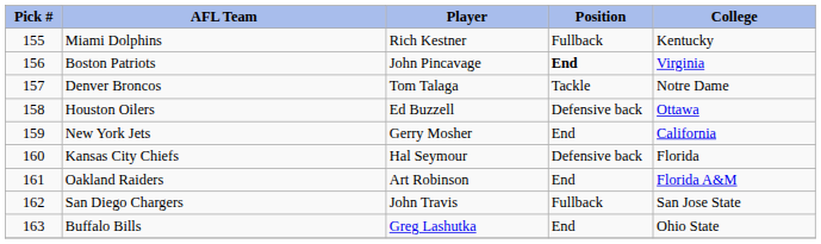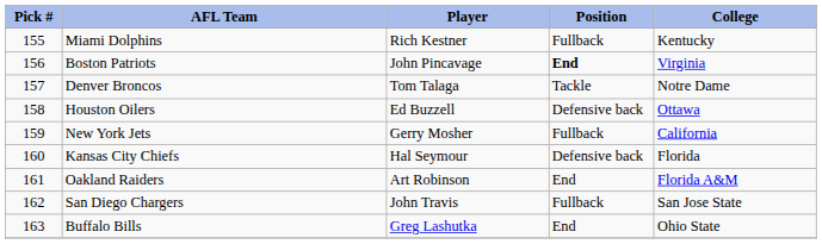 <table class="wikitable sortable sortable" style="width: 100%">
 <tr>
 <th style="background:#A8BDEC;" width=7%>Pick #</th>
 <th width=40% style="background:#A8BDEC;">AFL Team</th>
 <th width=20% style="background:#A8BDEC;">Player</th>
 <th width=13% style="background:#A8BDEC;">Position</th>
 <th style="background:#A8BDEC;">College</th>
 </tr>
 <tr>
 <td align=center>155</td>
 <td>Miami Dolphins</td>
 <td>Rich Kestner</td>
 <td>Fullback</td>
 <td>Kentucky</td>
 </tr>
 <tr>
 <td align=center>156</td>
 <td>Boston Patriots</td>
 <td>John Pincavage</td>
 <td><strong>End</strong></td>
 <td><a href='#'>Virginia</a></td>
 </tr>
 <tr>
 <td align=center>157</td>
 <td>Denver Broncos</td>
 <td>Tom Talaga</td>
 <td>Tackle</td>
 <td>Notre Dame</td>
 </tr>
 <tr>
 <td align=center>158</td>
 <td>Houston Oilers</td>
 <td>Ed Buzzell</td>
 <td>Defensive back</td>
 <td><a href='#'>Ottawa</a></td>
 </tr>
 <tr>
 <td align=center>159</td>
 <td>New York Jets</td>
 <td>Gerry Mosher</td>
-<td>End</td>
+<td>Fullback</td>
 <td><a href='#'>California</a></td>
 </tr>
 <tr>
 <td align=center>160</td>
 <td>Kansas City Chiefs</td>
 <td>Hal Seymour</td>
 <td>Defensive back</td>
 <td>Florida</td>
 </tr>
 <tr>
 <td align=center>161</td>
 <td>Oakland Raiders</td>
 <td>Art Robinson</td>
 <td>End</td>
 <td><a href='#'>Florida A&M</a></td>
 </tr>
 <tr>
 <td align=center>162</td>
 <td>San Diego Chargers</td>
 <td>John Travis</td>
 <td>Fullback</td>
 <td>San Jose State</td>
 </tr>
 <tr>
 <td align=center>163</td>
 <td>Buffalo Bills</td>
 <td><a href='#'>Greg Lashutka</a></td>
 <td>End</td>
 <td>Ohio State</td>
 </tr>
 <tr>
 </tr>
 </table>
